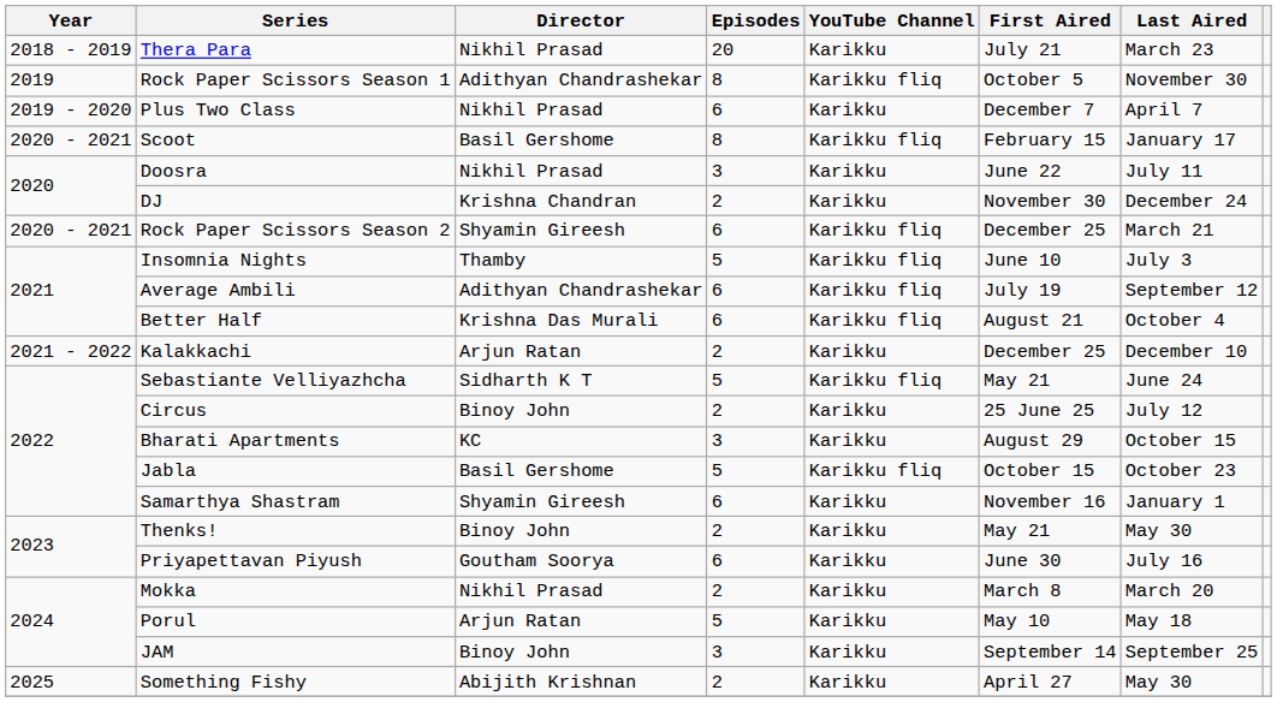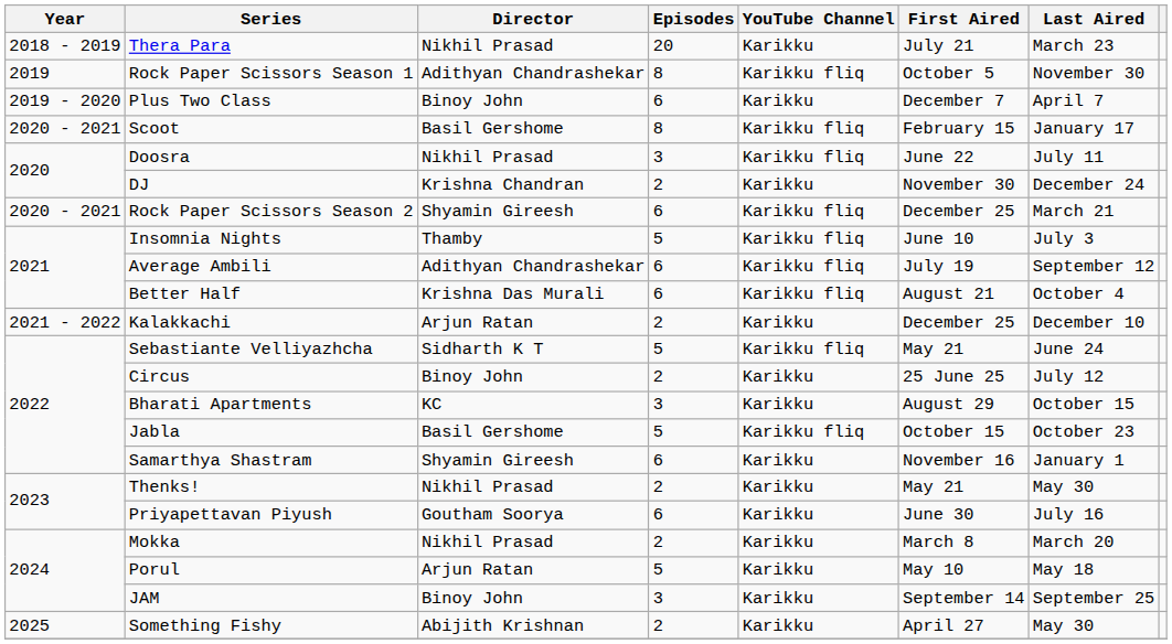 <table class="wikitable">
 <tr>
 <th scope="col">Year</th>
 <th scope="col">Series</th>
 <th scope="col">Director</th>
 <th scope="col">Episodes</th>
 <th scope="col">YouTube Channel</th>
 <th scope="col">First Aired</th>
 <th scope="col">Last Aired</th>
 <th scope="col" class="unsortable"></th>
 </tr>
 <tr>
 <td>2018 - 2019</td>
 <td><a href='#'>Thera Para</a></td>
 <td>Nikhil Prasad</td>
 <td>20</td>
 <td>Karikku</td>
 <td>July 21</td>
 <td>March 23</td>
 <td></td>
 </tr>
 <tr>
 <td>2019</td>
 <td>Rock Paper Scissors Season 1</td>
 <td>Adithyan Chandrashekar</td>
 <td>8</td>
 <td>Karikku fliq</td>
 <td>October 5</td>
 <td>November 30</td>
 <td></td>
 </tr>
 <tr>
 <td>2019 - 2020</td>
 <td>Plus Two Class</td>
-<td>Nikhil Prasad</td>
+<td>Binoy John</td>
 <td>6</td>
 <td>Karikku</td>
 <td>December 7</td>
 <td>April 7</td>
 <td></td>
 </tr>
 <tr>
 <td>2020 - 2021</td>
 <td>Scoot</td>
 <td>Basil Gershome</td>
 <td>8</td>
 <td>Karikku fliq</td>
 <td>February 15</td>
 <td>January 17</td>
 <td></td>
 </tr>
 <tr>
 <td rowspan="2">2020</td>
 <td>Doosra</td>
 <td>Nikhil Prasad</td>
 <td>3</td>
-<td>Karikku</td>
+<td>Karikku fliq</td>
 <td>June 22</td>
 <td>July 11</td>
 <td></td>
 </tr>
 <tr>
 <td>DJ</td>
 <td>Krishna Chandran</td>
 <td>2</td>
 <td>Karikku</td>
 <td>November 30</td>
 <td>December 24</td>
 <td></td>
 </tr>
 <tr>
 <td>2020 - 2021</td>
 <td>Rock Paper Scissors Season 2</td>
 <td>Shyamin Gireesh</td>
 <td>6</td>
 <td>Karikku fliq</td>
 <td>December 25</td>
 <td>March 21</td>
 <td></td>
 </tr>
 <tr>
 <td rowspan="3">2021</td>
 <td>Insomnia Nights</td>
 <td>Thamby</td>
 <td>5</td>
 <td>Karikku fliq</td>
 <td>June 10</td>
 <td>July 3</td>
 <td></td>
 </tr>
 <tr>
 <td>Average Ambili</td>
 <td>Adithyan Chandrashekar</td>
 <td>6</td>
 <td>Karikku fliq</td>
 <td>July 19</td>
 <td>September 12</td>
 <td></td>
 </tr>
 <tr>
 <td>Better Half</td>
 <td>Krishna Das Murali</td>
 <td>6</td>
 <td>Karikku fliq</td>
 <td>August 21</td>
 <td>October 4</td>
 <td></td>
 </tr>
 <tr>
 <td>2021 - 2022</td>
 <td>Kalakkachi</td>
 <td>Arjun Ratan</td>
 <td>2</td>
 <td>Karikku</td>
 <td>December 25</td>
 <td>December 10</td>
 <td></td>
 </tr>
 <tr>
 <td rowspan="5">2022</td>
 <td>Sebastiante Velliyazhcha</td>
 <td>Sidharth K T</td>
 <td>5</td>
 <td>Karikku fliq</td>
 <td>May 21</td>
 <td>June 24</td>
 <td></td>
 </tr>
 <tr>
 <td>Circus</td>
 <td>Binoy John</td>
 <td>2</td>
 <td>Karikku</td>
 <td>25 June 25</td>
 <td>July 12</td>
 <td></td>
 </tr>
 <tr>
 <td>Bharati Apartments</td>
 <td>KC</td>
 <td>3</td>
 <td>Karikku</td>
 <td>August 29</td>
 <td>October 15</td>
 <td></td>
 </tr>
 <tr>
 <td>Jabla</td>
 <td>Basil Gershome</td>
 <td>5</td>
 <td>Karikku fliq</td>
 <td>October 15</td>
 <td>October 23</td>
 <td></td>
 </tr>
 <tr>
 <td>Samarthya Shastram</td>
 <td>Shyamin Gireesh</td>
 <td>6</td>
 <td>Karikku</td>
 <td>November 16</td>
 <td>January 1</td>
 <td></td>
 </tr>
 <tr>
 <td rowspan="2">2023</td>
 <td>Thenks!</td>
-<td>Binoy John</td>
+<td>Nikhil Prasad</td>
 <td>2</td>
 <td>Karikku</td>
 <td>May 21</td>
 <td>May 30</td>
 <td></td>
 </tr>
 <tr>
 <td>Priyapettavan Piyush</td>
 <td>Goutham Soorya</td>
 <td>6</td>
 <td>Karikku</td>
 <td>June 30</td>
 <td>July 16</td>
 <td></td>
 </tr>
 <tr>
 <td rowspan="3">2024</td>
 <td>Mokka</td>
 <td>Nikhil Prasad</td>
 <td>2</td>
 <td>Karikku</td>
 <td>March 8</td>
 <td>March 20</td>
 <td></td>
 </tr>
 <tr>
 <td>Porul</td>
 <td>Arjun Ratan</td>
 <td>5</td>
 <td>Karikku</td>
 <td>May 10</td>
 <td>May 18</td>
 <td></td>
 </tr>
 <tr>
 <td>JAM</td>
 <td>Binoy John</td>
 <td>3</td>
 <td>Karikku</td>
 <td>September 14</td>
 <td>September 25</td>
 <td></td>
 </tr>
 <tr>
 <td>2025</td>
 <td>Something Fishy</td>
 <td>Abijith Krishnan</td>
 <td>2</td>
 <td>Karikku</td>
 <td>April 27</td>
 <td>May 30</td>
 <td></td>
 </tr>
 <tr>
 </tr>
 </table>
